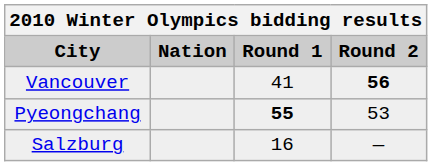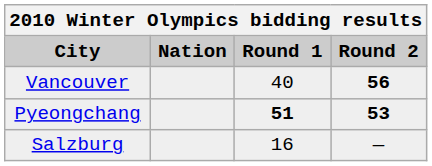 <table class="wikitable"  style="width:auto; text-align:center;">
 <tr>
 <th colspan="6">2010 Winter Olympics bidding results</th>
 </tr>
 <tr style="background:#ccc;">
 <td><strong>City</strong></td>
 <td><strong>Nation</strong></td>
 <td><strong>Round 1</strong></td>
 <td><strong>Round 2</strong></td>
 </tr>
 <tr style="background:#efefef;">
 <td><a href='#'>Vancouver</a></td>
 <td></td>
-<td align=center>41</td>
+<td align=center>40</td>
 <td align=center><strong>56</strong></td>
 </tr>
 <tr style="background:#efefef;">
 <td><a href='#'>Pyeongchang</a></td>
 <td></td>
-<td align=center><strong>55</strong></td>
-<td align=center>53</td>
+<td align=center><strong>51</strong></td>
+<td align=center><strong>53</strong></td>
 </tr>
 <tr style="background:#efefef;">
 <td><a href='#'>Salzburg</a></td>
 <td></td>
 <td align=center>16</td>
 <td align=center>—</td>
 </tr>
 </table>
